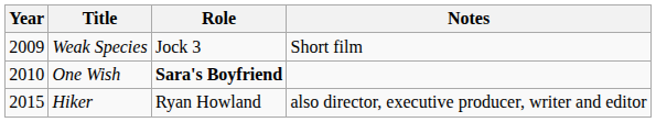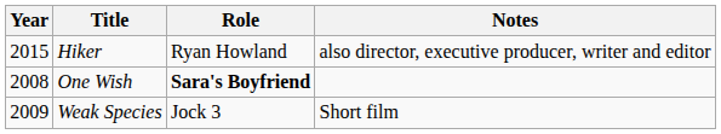 <table class="wikitable">
 <tr>
 <th>Year</th>
 <th>Title</th>
 <th>Role</th>
 <th>Notes</th>
 </tr>
 <tr>
+<td>2015</td>
+<td><em>Hiker</em></td>
+<td>Ryan Howland</td>
+<td>also director, executive producer, writer and editor</td>
+</tr>
+<tr>
+<td>2008</td>
+<td><em>One Wish</em></td>
+<td><strong>Sara's Boyfriend</strong></td>
+<td></td>
+</tr>
+<tr>
 <td>2009</td>
 <td><em>Weak Species</em></td>
 <td>Jock 3</td>
 <td>Short film</td>
 </tr>
-<tr>
-<td>2010</td>
-<td><em>One Wish</em></td>
-<td><strong>Sara's Boyfriend</strong></td>
-<td></td>
-</tr>
-<tr>
-<td>2015</td>
-<td><em>Hiker</em></td>
-<td>Ryan Howland</td>
-<td>also director, executive producer, writer and editor</td>
-</tr>
 </table>
